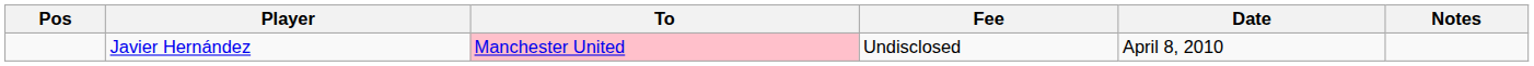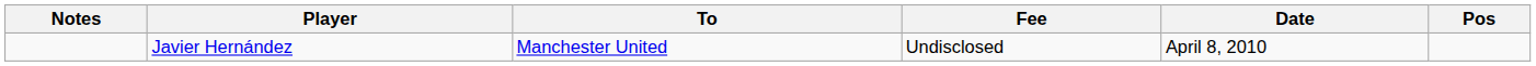 <table class="wikitable" style="width:65%; text-align:center; font-size:95%; text-align:left;">
 <tr>
-<th><strong>Pos</strong></th>
+<th><strong>Notes</strong></th>
 <th><strong>Player</strong></th>
 <th><strong>To</strong></th>
 <th><strong>Fee</strong></th>
 <th><strong>Date</strong></th>
-<th><strong>Notes</strong></th>
+<th><strong>Pos</strong></th>
 </tr>
 <tr>
 <td></td>
 <td> <a href='#'>Javier Hernández</a></td>
-<td style="background: pink;"> <a href='#'>Manchester United</a></td>
+<td> <a href='#'>Manchester United</a></td>
 <td>Undisclosed</td>
 <td>April 8, 2010</td>
 <td></td>
 </tr>
 </table>
